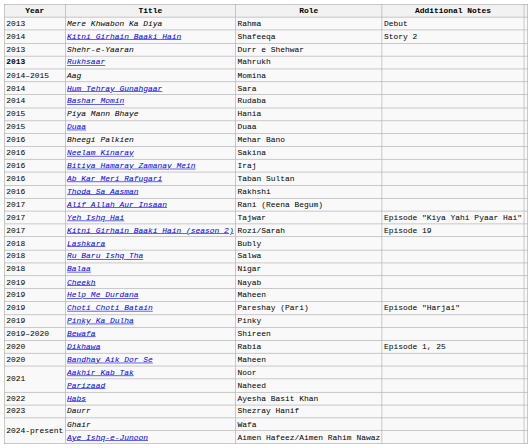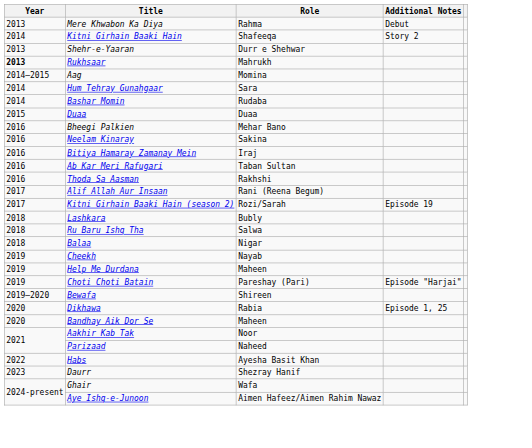 <table class="wikitable">
 <tr>
 <th>Year</th>
 <th>Title</th>
 <th>Role</th>
 <th>Additional Notes</th>
 <th></th>
 </tr>
 <tr>
 <td>2013</td>
 <td><em>Mere Khwabon Ka Diya</em></td>
 <td>Rahma</td>
 <td>Debut</td>
 <td></td>
 </tr>
 <tr>
 <td>2014</td>
 <td><em><a href='#'>Kitni Girhain Baaki Hain</a></em></td>
 <td>Shafeeqa</td>
 <td>Story 2</td>
 <td></td>
 </tr>
 <tr>
 <td>2013</td>
 <td><em>Shehr-e-Yaaran</em></td>
 <td>Durr e Shehwar</td>
 <td></td>
 <td></td>
 </tr>
 <tr>
 <td><strong>2013</strong></td>
 <td><em><a href='#'>Rukhsaar</a></em></td>
 <td>Mahrukh</td>
 <td></td>
 <td></td>
 </tr>
 <tr>
 <td>2014–2015</td>
 <td><em>Aag</em></td>
 <td>Momina</td>
 <td></td>
 <td></td>
 </tr>
 <tr>
 <td>2014</td>
 <td><em><a href='#'>Hum Tehray Gunahgaar</a></em></td>
 <td>Sara</td>
 <td></td>
 <td></td>
 </tr>
 <tr>
 <td>2014</td>
 <td><em><a href='#'>Bashar Momin</a></em></td>
 <td>Rudaba</td>
 <td></td>
 <td></td>
 </tr>
 <tr>
 <td>2015</td>
-<td><em>Piya Mann Bhaye</em></td>
-<td>Hania</td>
-<td></td>
-<td></td>
-</tr>
-<tr>
-<td>2015</td>
 <td><em><a href='#'>Duaa</a> </em></td>
 <td>Duaa</td>
 <td></td>
 <td></td>
 </tr>
 <tr>
 <td>2016</td>
 <td><em>Bheegi Palkien</em></td>
 <td>Mehar Bano</td>
 <td></td>
 <td></td>
 </tr>
 <tr>
 <td>2016</td>
 <td><em><a href='#'>Neelam Kinaray</a></em></td>
 <td>Sakina</td>
 <td></td>
 <td></td>
 </tr>
 <tr>
 <td>2016</td>
 <td><em><a href='#'>Bitiya Hamaray Zamanay Mein</a></em></td>
 <td>Iraj</td>
 <td></td>
 <td></td>
 </tr>
 <tr>
 <td>2016</td>
 <td><em><a href='#'>Ab Kar Meri Rafugari</a></em></td>
 <td>Taban Sultan</td>
 <td></td>
 <td></td>
 </tr>
 <tr>
 <td>2016</td>
 <td><em><a href='#'>Thoda Sa Aasman</a></em></td>
 <td>Rakhshi</td>
 <td></td>
 <td></td>
 </tr>
 <tr>
 <td>2017</td>
 <td><em><a href='#'>Alif Allah Aur Insaan</a></em></td>
 <td>Rani (Reena Begum)</td>
 <td></td>
 <td></td>
 </tr>
 <tr>
 <td>2017</td>
-<td><em><a href='#'>Yeh Ishq Hai</a></em></td>
-<td>Tajwar</td>
-<td>Episode "Kiya Yahi Pyaar Hai"</td>
-<td></td>
-</tr>
-<tr>
-<td>2017</td>
 <td><em><a href='#'>Kitni Girhain Baaki Hain (season 2)</a></em></td>
 <td>Rozi/Sarah</td>
 <td>Episode 19</td>
 <td></td>
 </tr>
 <tr>
 <td>2018</td>
 <td><em><a href='#'>Lashkara</a></em></td>
 <td>Bubly</td>
 <td></td>
 <td></td>
 </tr>
 <tr>
 <td>2018</td>
 <td><em><a href='#'>Ru Baru Ishq Tha</a></em></td>
 <td>Salwa</td>
 <td></td>
 <td></td>
 </tr>
 <tr>
 <td>2018</td>
 <td><em><a href='#'>Balaa</a></em></td>
 <td>Nigar</td>
 <td></td>
 <td></td>
 </tr>
 <tr>
 <td>2019</td>
 <td><em><a href='#'>Cheekh</a></em></td>
 <td>Nayab</td>
 <td></td>
 <td></td>
 </tr>
 <tr>
 <td>2019</td>
 <td><em><a href='#'>Help Me Durdana</a></em></td>
 <td>Maheen</td>
 <td></td>
 <td></td>
 </tr>
 <tr>
 <td>2019</td>
 <td><em><a href='#'>Choti Choti Batain</a></em></td>
 <td>Pareshay (Pari)</td>
 <td>Episode "Harjai"</td>
-<td></td>
-</tr>
-<tr>
-<td>2019</td>
-<td><em><a href='#'>Pinky Ka Dulha</a></em></td>
-<td>Pinky</td>
-<td></td>
 <td></td>
 </tr>
 <tr>
 <td rowspan="1">2019–2020</td>
 <td><em><a href='#'>Bewafa</a></em></td>
 <td>Shireen</td>
 <td></td>
 <td></td>
 </tr>
 <tr>
 <td>2020</td>
 <td><em><a href='#'>Dikhawa</a></em></td>
 <td>Rabia</td>
 <td>Episode 1, 25</td>
 <td></td>
 </tr>
 <tr>
 <td>2020</td>
 <td><em><a href='#'>Bandhay Aik Dor Se</a></em></td>
 <td>Maheen</td>
 <td></td>
 <td></td>
 </tr>
 <tr>
 <td rowspan="2">2021</td>
 <td><em><a href='#'>Aakhir Kab Tak</a></em></td>
 <td>Noor</td>
 <td></td>
 <td></td>
 </tr>
 <tr>
 <td><em><a href='#'>Parizaad</a></em></td>
 <td>Naheed</td>
 <td></td>
 <td></td>
 </tr>
 <tr>
 <td>2022</td>
 <td><em><a href='#'>Habs</a></em></td>
 <td>Ayesha Basit Khan</td>
 <td></td>
 <td></td>
 </tr>
 <tr>
 <td>2023</td>
 <td><em>Daurr</em></td>
 <td>Shezray Hanif</td>
 <td></td>
 <td></td>
 </tr>
 <tr>
 <td rowspan=2>2024-present</td>
 <td><em>Ghair</em></td>
 <td>Wafa</td>
 <td></td>
 <td></td>
 </tr>
 <tr>
 <td><em><a href='#'>Aye Ishq-e-Junoon</a></em></td>
 <td>Aimen Hafeez/Aimen Rahim Nawaz</td>
 <td></td>
 <td></td>
 </tr>
 </table>
